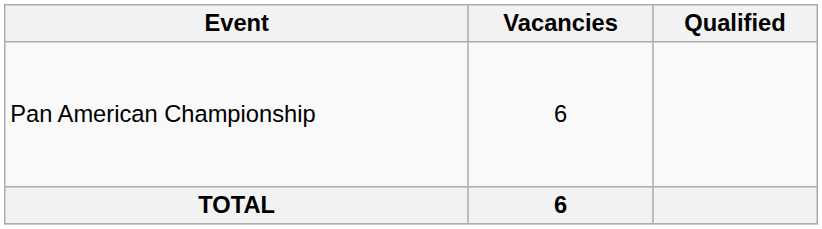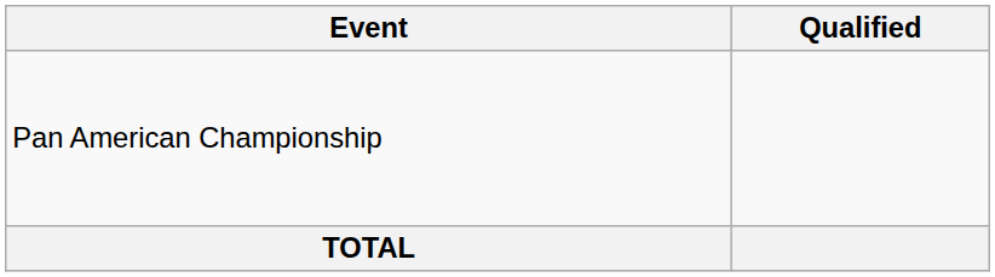 <table class="wikitable" width=550>
 <tr>
 <th>Event</th>
-<th>Vacancies</th>
 <th>Qualified</th>
 </tr>
 <tr>
 <td>Pan American Championship</td>
-<td align=center>6</td>
 <td><br><br><br><br><br></td>
 </tr>
 <tr>
 <th>TOTAL</th>
-<th colspan="1">6</th>
 <th></th>
 </tr>
 </table>
